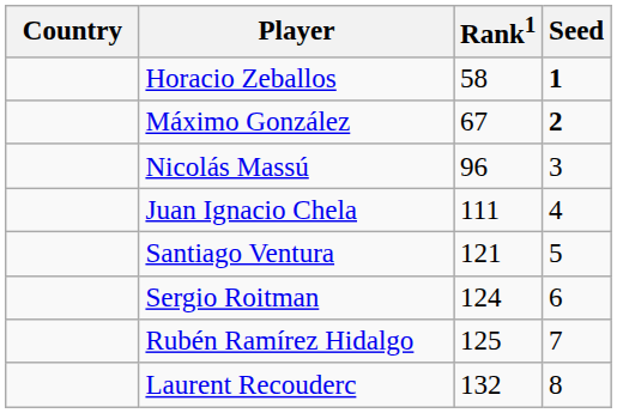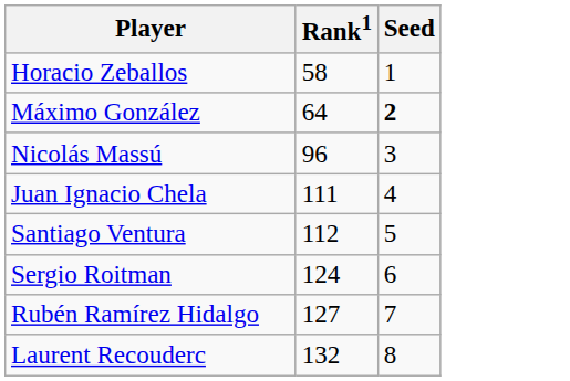 <table class="sortable wikitable">
 <tr>
-<th width="70">Country</th>
 <th width="175">Player</th>
 <th>Rank<sup>1</sup></th>
 <th>Seed</th>
 </tr>
 <tr>
-<td></td>
 <td><a href='#'>Horacio Zeballos</a></td>
 <td>58</td>
-<td><strong>1</strong></td>
+<td>1</td>
 </tr>
 <tr>
-<td></td>
 <td><a href='#'>Máximo González</a></td>
-<td>67</td>
+<td>64</td>
 <td><strong>2</strong></td>
 </tr>
 <tr>
-<td></td>
 <td><a href='#'>Nicolás Massú</a></td>
 <td>96</td>
 <td>3</td>
 </tr>
 <tr>
-<td></td>
 <td><a href='#'>Juan Ignacio Chela</a></td>
 <td>111</td>
 <td>4</td>
 </tr>
 <tr>
-<td></td>
 <td><a href='#'>Santiago Ventura</a></td>
-<td>121</td>
+<td>112</td>
 <td>5</td>
 </tr>
 <tr>
-<td></td>
 <td><a href='#'>Sergio Roitman</a></td>
 <td>124</td>
 <td>6</td>
 </tr>
 <tr>
-<td></td>
 <td><a href='#'>Rubén Ramírez Hidalgo</a></td>
-<td>125</td>
+<td>127</td>
 <td>7</td>
 </tr>
 <tr>
-<td></td>
 <td><a href='#'>Laurent Recouderc</a></td>
 <td>132</td>
 <td>8</td>
 </tr>
 </table>
